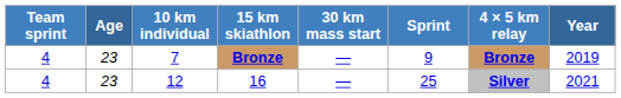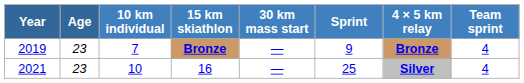 <table class="wikitable" style="font-size:95%; text-align:center; border:grey solid 1px; border-collapse:collapse; background:#ffffff;">
 <tr>
-<th style="background-color:#4180be; color:white; width:75px;"> Team <br> sprint </th>
+<th style="background-color:#369; color:white; width:60px;"> Year </th>
 <th style="background-color:#369; color:white; width:40px;"> Age </th>
 <th style="background-color:#4180be; color:white; width:75px;"> 10 km <br> individual </th>
 <th style="background-color:#4180be; color:white; width:75px;"> 15 km <br> skiathlon </th>
 <th style="background-color:#4180be; color:white; width:75px;"> 30 km <br> mass start </th>
 <th style="background-color:#4180be; color:white; width:75px;"> Sprint </th>
 <th style="background-color:#4180be; color:white; width:75px;"> 4 × 5 km <br> relay </th>
-<th style="background-color:#369; color:white; width:60px;"> Year </th>
+<th style="background-color:#4180be; color:white; width:75px;"> Team <br> sprint </th>
 </tr>
 <tr>
-<td><a href='#'>4</a></td>
+<td><a href='#'>2019</a></td>
 <td><em>23</em></td>
 <td><a href='#'>7</a></td>
 <td style="background:#c96;"><a href='#'><strong>Bronze</strong></a></td>
 <td><a href='#'>—</a></td>
 <td><a href='#'>9</a></td>
 <td style="background:#c96;"><a href='#'><strong>Bronze</strong></a></td>
-<td><a href='#'>2019</a></td>
+<td><a href='#'>4</a></td>
 </tr>
 <tr>
-<td><a href='#'>4</a></td>
+<td><a href='#'>2021</a></td>
 <td><em>23</em></td>
-<td><a href='#'>12</a></td>
+<td><a href='#'>10</a></td>
 <td><a href='#'>16</a></td>
 <td><a href='#'>—</a></td>
 <td><a href='#'>25</a></td>
 <td style="background:silver;"><a href='#'><strong>Silver</strong></a></td>
-<td><a href='#'>2021</a></td>
+<td><a href='#'>4</a></td>
 </tr>
 </table>
